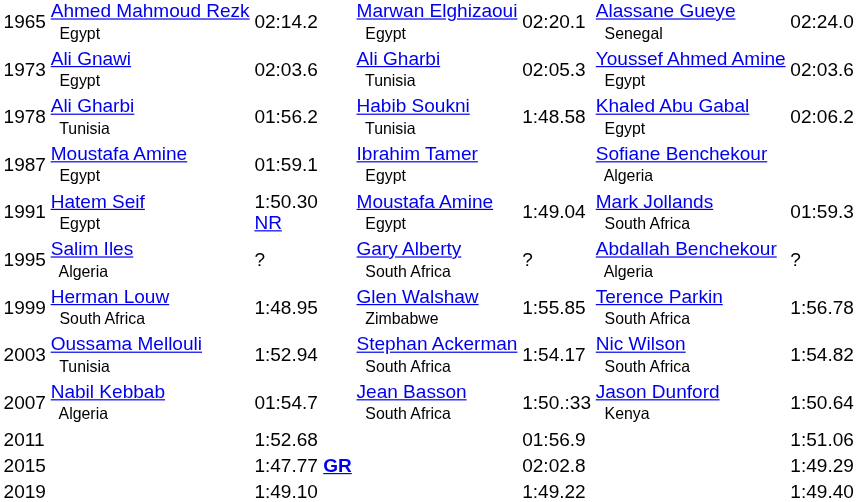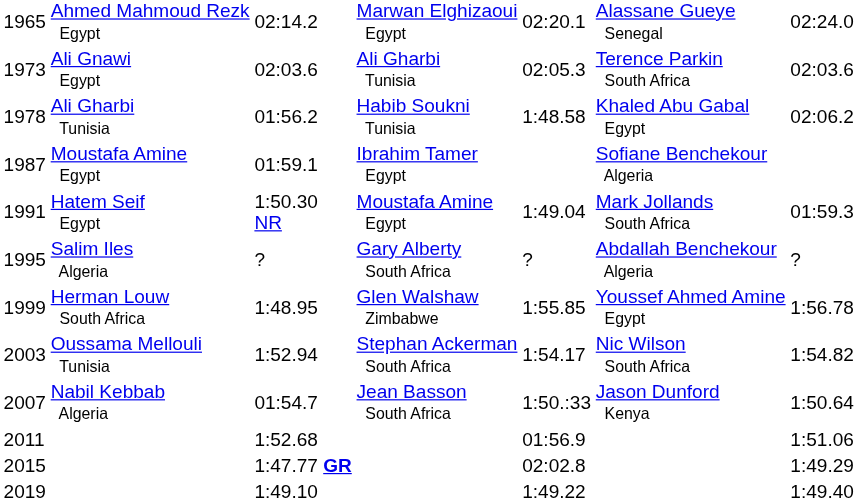 <table>
 <tr>
 <td>1965</td>
 <td><a href='#'>Ahmed Mahmoud Rezk</a> <small><br>    Egypt </small></td>
 <td>02:14.2</td>
 <td><a href='#'>Marwan Elghizaoui</a> <small><br>    Egypt </small></td>
 <td>02:20.1</td>
 <td><a href='#'>Alassane Gueye</a> <small><br>    Senegal </small></td>
 <td>02:24.0</td>
 </tr>
 <tr>
 <td>1973</td>
 <td><a href='#'>Ali Gnawi</a> <small><br>    Egypt </small></td>
 <td>02:03.6</td>
 <td><a href='#'>Ali Gharbi</a> <small><br>    Tunisia </small></td>
 <td>02:05.3</td>
-<td><a href='#'>Youssef Ahmed Amine</a> <small><br>    Egypt </small></td>
+<td><a href='#'>Terence Parkin</a> <small><br>    South Africa </small></td>
 <td>02:03.6</td>
 </tr>
 <tr>
 <td>1978</td>
 <td><a href='#'>Ali Gharbi</a> <small><br>    Tunisia </small></td>
 <td>01:56.2</td>
 <td><a href='#'>Habib Soukni</a> <small><br>    Tunisia </small></td>
 <td>1:48.58</td>
 <td><a href='#'>Khaled Abu Gabal</a> <small><br>    Egypt </small></td>
 <td>02:06.2</td>
 </tr>
 <tr>
 <td>1987</td>
 <td><a href='#'>Moustafa Amine</a> <small><br>    Egypt </small></td>
 <td>01:59.1</td>
 <td><a href='#'>Ibrahim Tamer</a> <small><br>    Egypt </small></td>
 <td></td>
 <td><a href='#'>Sofiane Benchekour</a> <small><br>    Algeria </small></td>
 <td></td>
 </tr>
 <tr>
 <td>1991</td>
 <td><a href='#'>Hatem Seif</a> <small><br>    Egypt </small></td>
 <td>1:50.30 <br> <a href='#'>NR</a></td>
 <td><a href='#'>Moustafa Amine</a> <small><br>    Egypt </small></td>
 <td>1:49.04</td>
 <td><a href='#'>Mark Jollands</a> <small><br>    South Africa </small></td>
 <td>01:59.3</td>
 </tr>
 <tr>
 <td>1995</td>
 <td><a href='#'>Salim Iles</a> <small><br>    Algeria </small></td>
 <td>?</td>
 <td><a href='#'>Gary Alberty</a> <small><br>    South Africa </small></td>
 <td>?</td>
 <td><a href='#'>Abdallah Benchekour</a> <small><br>    Algeria </small></td>
 <td>?</td>
 </tr>
 <tr>
 <td>1999</td>
 <td><a href='#'>Herman Louw</a> <small><br>    South Africa </small></td>
 <td>1:48.95</td>
 <td><a href='#'>Glen Walshaw</a> <small><br>    Zimbabwe </small></td>
 <td>1:55.85</td>
-<td><a href='#'>Terence Parkin</a> <small><br>    South Africa </small></td>
+<td><a href='#'>Youssef Ahmed Amine</a> <small><br>    Egypt </small></td>
 <td>1:56.78</td>
 </tr>
 <tr>
 <td>2003</td>
 <td><a href='#'>Oussama Mellouli</a> <small><br>    Tunisia </small></td>
 <td>1:52.94</td>
 <td><a href='#'>Stephan Ackerman</a> <small><br>    South Africa </small></td>
 <td>1:54.17</td>
 <td><a href='#'>Nic Wilson</a> <small><br>    South Africa </small></td>
 <td>1:54.82</td>
 </tr>
 <tr>
 <td>2007</td>
 <td><a href='#'>Nabil Kebbab</a> <small><br>   Algeria</small></td>
 <td>01:54.7</td>
 <td><a href='#'>Jean Basson</a> <small><br>   South Africa</small></td>
 <td>1:50.:33</td>
 <td><a href='#'>Jason Dunford</a> <small><br>   Kenya</small></td>
 <td>1:50.64</td>
 </tr>
 <tr>
 <td>2011</td>
 <td></td>
 <td>1:52.68</td>
 <td></td>
 <td>01:56.9</td>
 <td></td>
 <td>1:51.06</td>
 </tr>
 <tr>
 <td>2015<br></td>
 <td></td>
 <td>1:47.77 <strong><a href='#'>GR</a></strong></td>
 <td></td>
 <td>02:02.8</td>
 <td></td>
 <td>1:49.29</td>
 </tr>
 <tr>
 <td>2019<br></td>
 <td></td>
 <td>1:49.10</td>
 <td></td>
 <td>1:49.22</td>
 <td></td>
 <td>1:49.40</td>
 </tr>
 </table>
